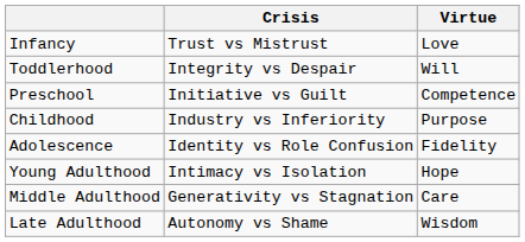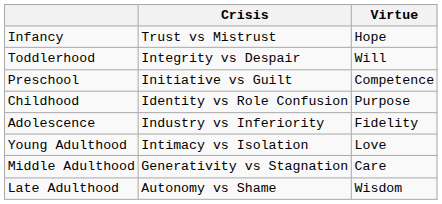 <table class="wikitable">
 <tr>
 <th></th>
 <th>Crisis</th>
 <th>Virtue</th>
 </tr>
 <tr>
 <td>Infancy</td>
 <td>Trust vs Mistrust</td>
-<td>Love</td>
+<td>Hope</td>
 </tr>
 <tr>
 <td>Toddlerhood</td>
 <td>Integrity vs Despair</td>
 <td>Will</td>
 </tr>
 <tr>
 <td>Preschool</td>
 <td>Initiative vs Guilt</td>
 <td>Competence</td>
 </tr>
 <tr>
 <td>Childhood</td>
-<td>Industry vs Inferiority</td>
+<td>Identity vs Role Confusion</td>
 <td>Purpose</td>
 </tr>
 <tr>
 <td>Adolescence</td>
-<td>Identity vs Role Confusion</td>
+<td>Industry vs Inferiority</td>
 <td>Fidelity</td>
 </tr>
 <tr>
 <td>Young Adulthood</td>
 <td>Intimacy vs Isolation</td>
-<td>Hope</td>
+<td>Love</td>
 </tr>
 <tr>
 <td>Middle Adulthood</td>
 <td>Generativity vs Stagnation</td>
 <td>Care</td>
 </tr>
 <tr>
 <td>Late Adulthood</td>
 <td>Autonomy vs Shame</td>
 <td>Wisdom</td>
 </tr>
 </table>
